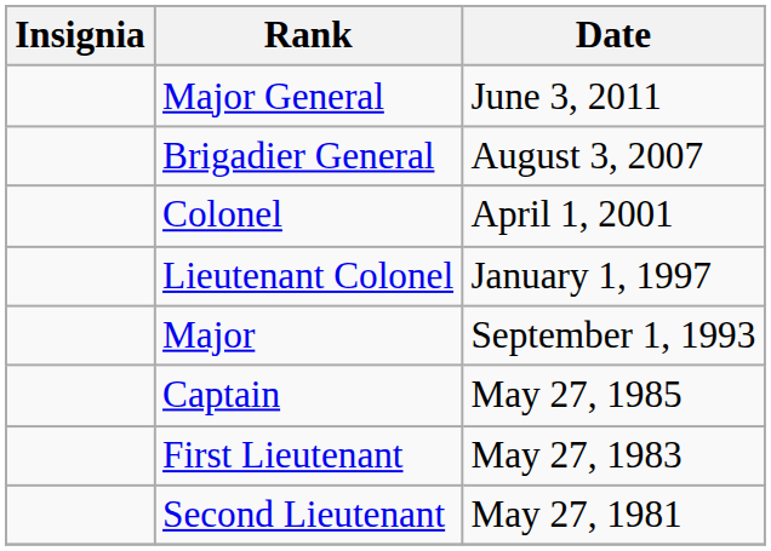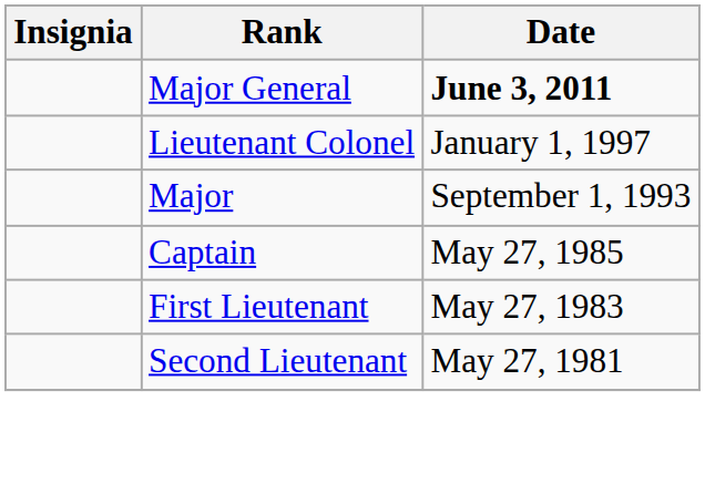 <table class="wikitable">
 <tr>
 <th>Insignia</th>
 <th>Rank</th>
 <th>Date</th>
 </tr>
 <tr>
 <td></td>
 <td><a href='#'>Major General</a></td>
-<td>June 3, 2011</td>
-</tr>
-<tr>
-<td></td>
-<td><a href='#'>Brigadier General</a></td>
-<td>August 3, 2007</td>
-</tr>
-<tr>
-<td></td>
-<td><a href='#'>Colonel</a></td>
-<td>April 1, 2001</td>
+<td><strong>June 3, 2011</strong></td>
 </tr>
 <tr>
 <td></td>
 <td><a href='#'>Lieutenant Colonel</a></td>
 <td>January 1, 1997</td>
 </tr>
 <tr>
 <td></td>
 <td><a href='#'>Major</a></td>
 <td>September 1, 1993</td>
 </tr>
 <tr>
 <td></td>
 <td><a href='#'>Captain</a></td>
 <td>May 27, 1985</td>
 </tr>
 <tr>
 <td></td>
 <td><a href='#'>First Lieutenant</a></td>
 <td>May 27, 1983</td>
 </tr>
 <tr>
 <td></td>
 <td><a href='#'>Second Lieutenant</a></td>
 <td>May 27, 1981</td>
 </tr>
 <tr>
 </tr>
 </table>
